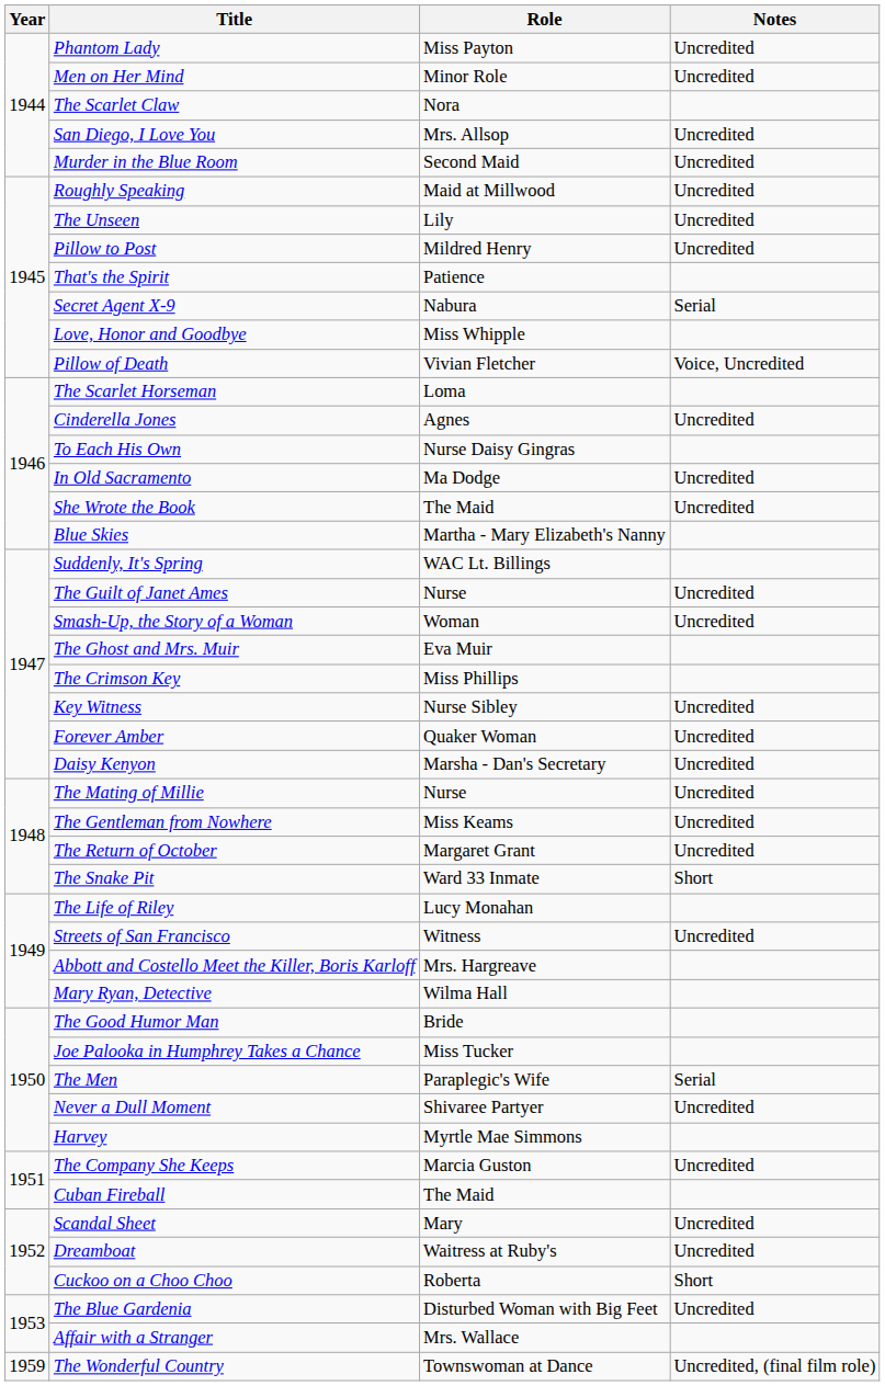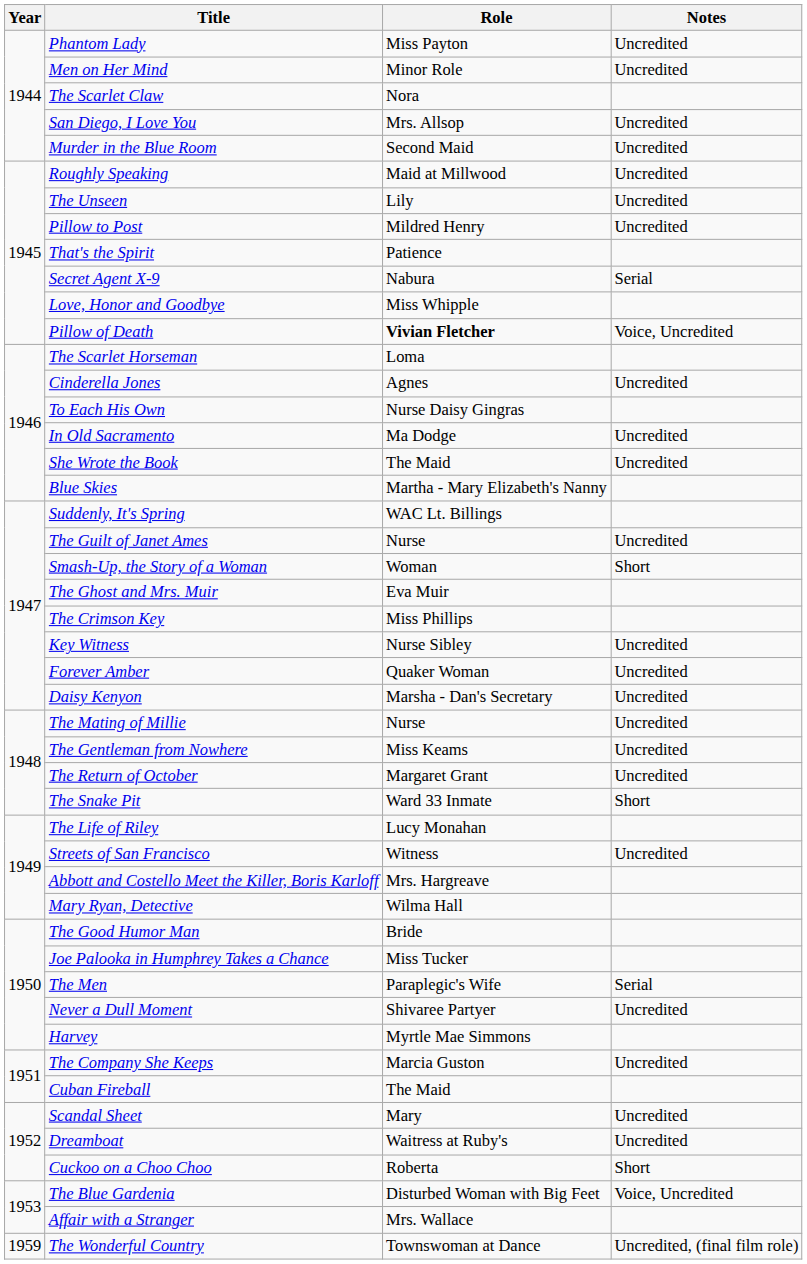 <table class="wikitable">
 <tr>
 <th>Year</th>
 <th>Title</th>
 <th>Role</th>
 <th>Notes</th>
 </tr>
 <tr>
 <td rowspan=5>1944</td>
 <td><em><a href='#'>Phantom Lady</a></em></td>
 <td>Miss Payton</td>
 <td>Uncredited</td>
 </tr>
 <tr>
 <td><em><a href='#'>Men on Her Mind</a></em></td>
 <td>Minor Role</td>
 <td>Uncredited</td>
 </tr>
 <tr>
 <td><em><a href='#'>The Scarlet Claw</a></em></td>
 <td>Nora</td>
 <td></td>
 </tr>
 <tr>
 <td><em><a href='#'>San Diego, I Love You</a></em></td>
 <td>Mrs. Allsop</td>
 <td>Uncredited</td>
 </tr>
 <tr>
 <td><em><a href='#'>Murder in the Blue Room</a></em></td>
 <td>Second Maid</td>
 <td>Uncredited</td>
 </tr>
 <tr>
 <td rowspan=7>1945</td>
 <td><em><a href='#'>Roughly Speaking</a></em></td>
 <td>Maid at Millwood</td>
 <td>Uncredited</td>
 </tr>
 <tr>
 <td><em><a href='#'>The Unseen</a></em></td>
 <td>Lily</td>
 <td>Uncredited</td>
 </tr>
 <tr>
 <td><em><a href='#'>Pillow to Post</a></em></td>
 <td>Mildred Henry</td>
 <td>Uncredited</td>
 </tr>
 <tr>
 <td><em><a href='#'>That's the Spirit</a></em></td>
 <td>Patience</td>
 <td></td>
 </tr>
 <tr>
 <td><em><a href='#'>Secret Agent X-9</a></em></td>
 <td>Nabura</td>
 <td>Serial</td>
 </tr>
 <tr>
 <td><em><a href='#'>Love, Honor and Goodbye</a></em></td>
 <td>Miss Whipple</td>
 <td></td>
 </tr>
 <tr>
 <td><em><a href='#'>Pillow of Death</a></em></td>
-<td>Vivian Fletcher</td>
+<td><strong>Vivian Fletcher</strong></td>
 <td>Voice, Uncredited</td>
 </tr>
 <tr>
 <td rowspan=6>1946</td>
 <td><em><a href='#'>The Scarlet Horseman</a></em></td>
 <td>Loma</td>
 <td></td>
 </tr>
 <tr>
 <td><em><a href='#'>Cinderella Jones</a></em></td>
 <td>Agnes</td>
 <td>Uncredited</td>
 </tr>
 <tr>
 <td><em><a href='#'>To Each His Own</a></em></td>
 <td>Nurse Daisy Gingras</td>
 <td></td>
 </tr>
 <tr>
 <td><em><a href='#'>In Old Sacramento</a></em></td>
 <td>Ma Dodge</td>
 <td>Uncredited</td>
 </tr>
 <tr>
 <td><em><a href='#'>She Wrote the Book</a></em></td>
 <td>The Maid</td>
 <td>Uncredited</td>
 </tr>
 <tr>
 <td><em><a href='#'>Blue Skies</a></em></td>
 <td>Martha - Mary Elizabeth's Nanny</td>
 <td></td>
 </tr>
 <tr>
 <td rowspan=8>1947</td>
 <td><em><a href='#'>Suddenly, It's Spring</a></em></td>
 <td>WAC Lt. Billings</td>
 <td></td>
 </tr>
 <tr>
 <td><em><a href='#'>The Guilt of Janet Ames</a></em></td>
 <td>Nurse</td>
 <td>Uncredited</td>
 </tr>
 <tr>
 <td><em><a href='#'>Smash-Up, the Story of a Woman</a></em></td>
 <td>Woman</td>
-<td>Uncredited</td>
+<td>Short</td>
 </tr>
 <tr>
 <td><em><a href='#'>The Ghost and Mrs. Muir</a></em></td>
 <td>Eva Muir</td>
 <td></td>
 </tr>
 <tr>
 <td><em><a href='#'>The Crimson Key</a></em></td>
 <td>Miss Phillips</td>
 <td></td>
 </tr>
 <tr>
 <td><em><a href='#'>Key Witness</a></em></td>
 <td>Nurse Sibley</td>
 <td>Uncredited</td>
 </tr>
 <tr>
 <td><em><a href='#'>Forever Amber</a></em></td>
 <td>Quaker Woman</td>
 <td>Uncredited</td>
 </tr>
 <tr>
 <td><em><a href='#'>Daisy Kenyon</a></em></td>
 <td>Marsha - Dan's Secretary</td>
 <td>Uncredited</td>
 </tr>
 <tr>
 <td rowspan=4>1948</td>
 <td><em><a href='#'>The Mating of Millie</a></em></td>
 <td>Nurse</td>
 <td>Uncredited</td>
 </tr>
 <tr>
 <td><em><a href='#'>The Gentleman from Nowhere</a></em></td>
 <td>Miss Keams</td>
 <td>Uncredited</td>
 </tr>
 <tr>
 <td><em><a href='#'>The Return of October</a></em></td>
 <td>Margaret Grant</td>
 <td>Uncredited</td>
 </tr>
 <tr>
 <td><em><a href='#'>The Snake Pit</a></em></td>
 <td>Ward 33 Inmate</td>
 <td>Short</td>
 </tr>
 <tr>
 <td rowspan=4>1949</td>
 <td><em><a href='#'>The Life of Riley</a></em></td>
 <td>Lucy Monahan</td>
 <td></td>
 </tr>
 <tr>
 <td><em><a href='#'>Streets of San Francisco</a></em></td>
 <td>Witness</td>
 <td>Uncredited</td>
 </tr>
 <tr>
 <td><em><a href='#'>Abbott and Costello Meet the Killer, Boris Karloff</a></em></td>
 <td>Mrs. Hargreave</td>
 <td></td>
 </tr>
 <tr>
 <td><em><a href='#'>Mary Ryan, Detective</a></em></td>
 <td>Wilma Hall</td>
 <td></td>
 </tr>
 <tr>
 <td rowspan=5>1950</td>
 <td><em><a href='#'>The Good Humor Man</a></em></td>
 <td>Bride</td>
 <td></td>
 </tr>
 <tr>
 <td><em><a href='#'>Joe Palooka in Humphrey Takes a Chance</a></em></td>
 <td>Miss Tucker</td>
 <td></td>
 </tr>
 <tr>
 <td><em><a href='#'>The Men</a></em></td>
 <td>Paraplegic's Wife</td>
 <td>Serial</td>
 </tr>
 <tr>
 <td><em><a href='#'>Never a Dull Moment</a></em></td>
 <td>Shivaree Partyer</td>
 <td>Uncredited</td>
 </tr>
 <tr>
 <td><em><a href='#'>Harvey</a></em></td>
 <td>Myrtle Mae Simmons</td>
 <td></td>
 </tr>
 <tr>
 <td rowspan=2>1951</td>
 <td><em><a href='#'>The Company She Keeps</a></em></td>
 <td>Marcia Guston</td>
 <td>Uncredited</td>
 </tr>
 <tr>
 <td><em><a href='#'>Cuban Fireball</a></em></td>
 <td>The Maid</td>
 <td></td>
 </tr>
 <tr>
 <td rowspan=3>1952</td>
 <td><em><a href='#'>Scandal Sheet</a></em></td>
 <td>Mary</td>
 <td>Uncredited</td>
 </tr>
 <tr>
 <td><em><a href='#'>Dreamboat</a></em></td>
 <td>Waitress at Ruby's</td>
 <td>Uncredited</td>
 </tr>
 <tr>
 <td><em><a href='#'>Cuckoo on a Choo Choo</a></em></td>
 <td>Roberta</td>
 <td>Short</td>
 </tr>
 <tr>
 <td rowspan=2>1953</td>
 <td><em><a href='#'>The Blue Gardenia</a></em></td>
 <td>Disturbed Woman with Big Feet</td>
-<td>Uncredited</td>
+<td>Voice, Uncredited</td>
 </tr>
 <tr>
 <td><em><a href='#'>Affair with a Stranger</a></em></td>
 <td>Mrs. Wallace</td>
 <td></td>
 </tr>
 <tr>
 <td>1959</td>
 <td><em><a href='#'>The Wonderful Country</a></em></td>
 <td>Townswoman at Dance</td>
 <td>Uncredited, (final film role)</td>
 </tr>
 </table>
